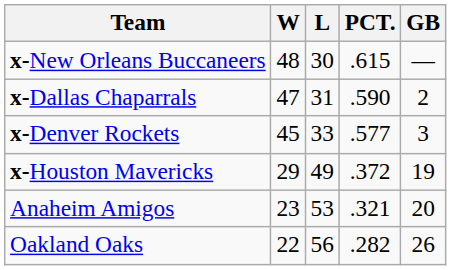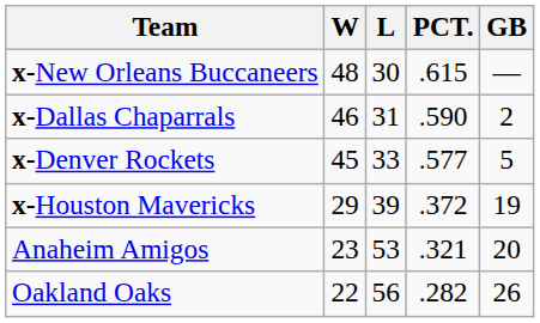 <table class="wikitable" style="text-align:center;">
 <tr>
 <th>Team</th>
 <th>W</th>
 <th>L</th>
 <th>PCT.</th>
 <th>GB</th>
 </tr>
 <tr>
 <td align="left"><strong>x-</strong><a href='#'>New Orleans Buccaneers</a></td>
 <td>48</td>
 <td>30</td>
 <td>.615</td>
 <td>—</td>
 </tr>
 <tr>
 <td align="left"><strong>x-</strong><a href='#'>Dallas Chaparrals</a></td>
-<td>47</td>
+<td>46</td>
 <td>31</td>
 <td>.590</td>
 <td>2</td>
 </tr>
 <tr>
 <td align="left"><strong>x-</strong><a href='#'>Denver Rockets</a></td>
 <td>45</td>
 <td>33</td>
 <td>.577</td>
-<td>3</td>
+<td>5</td>
 </tr>
 <tr>
 <td align="left"><strong>x-</strong><a href='#'>Houston Mavericks</a></td>
 <td>29</td>
-<td>49</td>
+<td>39</td>
 <td>.372</td>
 <td>19</td>
 </tr>
 <tr>
 <td align="left"><a href='#'>Anaheim Amigos</a></td>
 <td>23</td>
 <td>53</td>
 <td>.321</td>
 <td>20</td>
 </tr>
 <tr>
 <td align="left"><a href='#'>Oakland Oaks</a></td>
 <td>22</td>
 <td>56</td>
 <td>.282</td>
 <td>26</td>
 </tr>
 </table>
